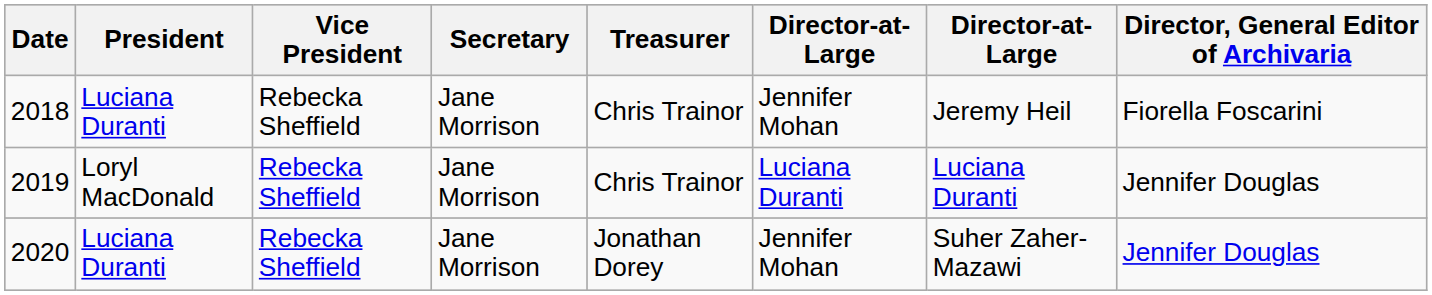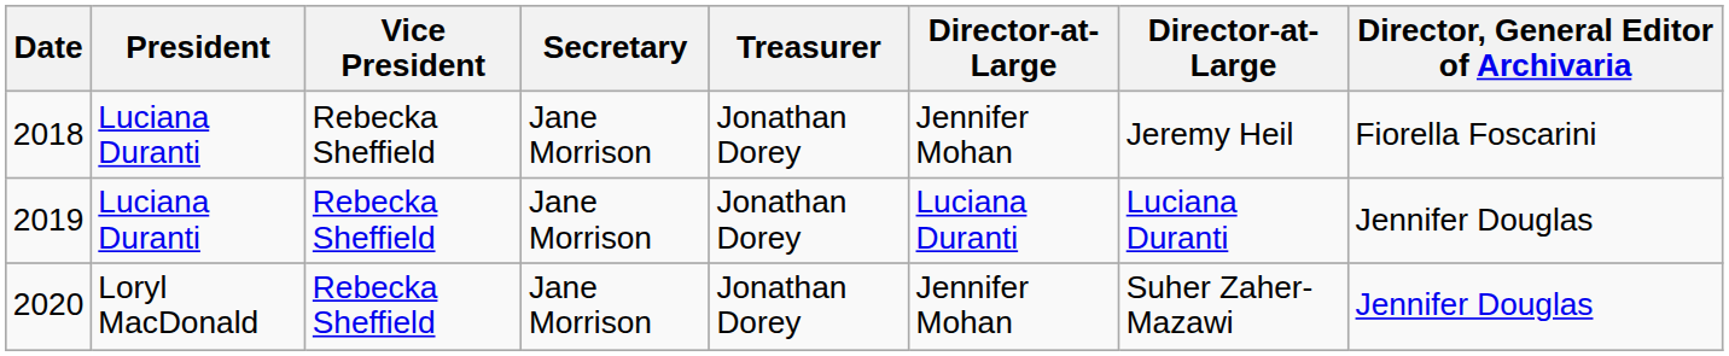 <table class="wikitable sortable">
 <tr>
 <th>Date</th>
 <th>President</th>
 <th>Vice President</th>
 <th>Secretary</th>
 <th>Treasurer</th>
 <th>Director-at-Large</th>
 <th>Director-at-Large</th>
 <th>Director, General Editor of <a href='#'>Archivaria</a></th>
 </tr>
 <tr>
 <td>2018</td>
 <td><a href='#'>Luciana Duranti</a></td>
 <td>Rebecka Sheffield</td>
 <td>Jane Morrison</td>
-<td>Chris Trainor</td>
+<td>Jonathan Dorey</td>
 <td>Jennifer Mohan</td>
 <td>Jeremy Heil</td>
 <td>Fiorella Foscarini</td>
 </tr>
 <tr>
 <td>2019</td>
-<td>Loryl MacDonald</td>
+<td><a href='#'>Luciana Duranti</a></td>
 <td><a href='#'>Rebecka Sheffield</a></td>
 <td>Jane Morrison</td>
-<td>Chris Trainor</td>
+<td>Jonathan Dorey</td>
 <td><a href='#'>Luciana Duranti</a></td>
 <td><a href='#'>Luciana Duranti</a></td>
 <td>Jennifer Douglas</td>
 </tr>
 <tr>
 <td>2020</td>
-<td><a href='#'>Luciana Duranti</a></td>
+<td>Loryl MacDonald</td>
 <td><a href='#'>Rebecka Sheffield</a></td>
 <td>Jane Morrison</td>
 <td>Jonathan Dorey</td>
 <td>Jennifer Mohan</td>
 <td>Suher Zaher-Mazawi</td>
 <td><a href='#'>Jennifer Douglas</a></td>
 </tr>
 </table>
